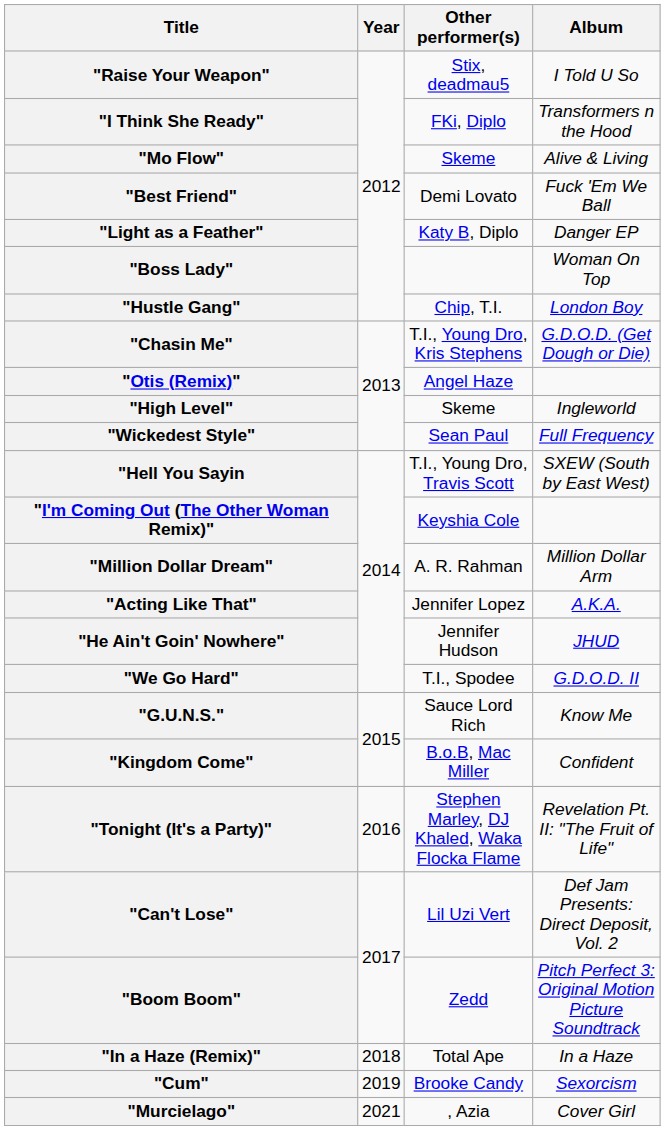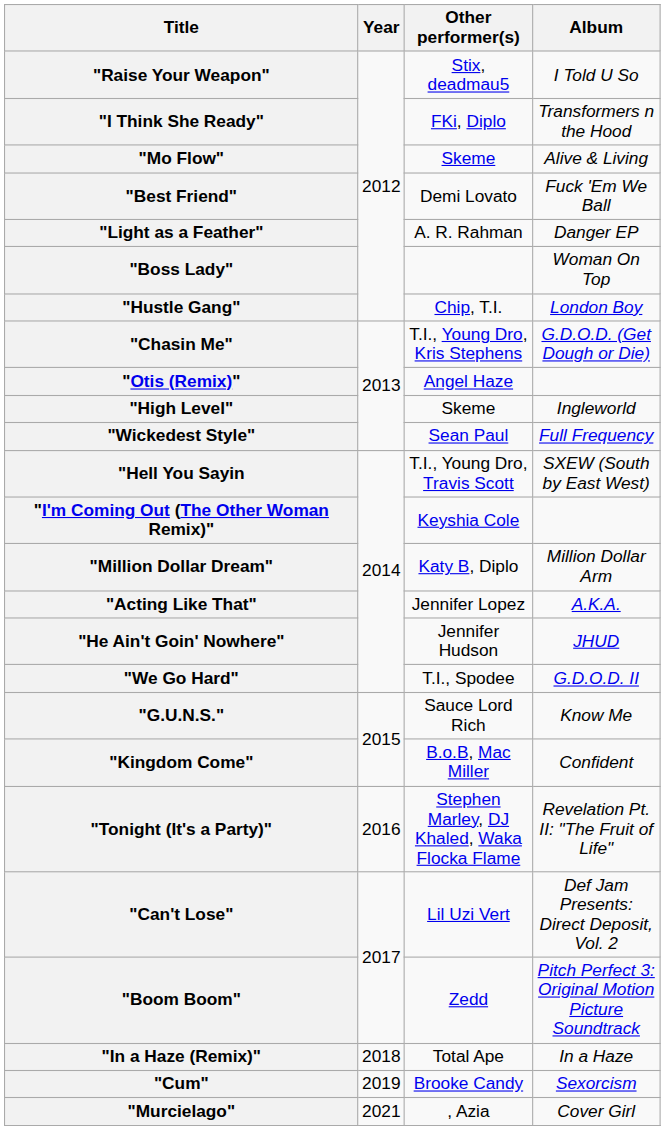 <table class="wikitable plainrowheaders" style="text-align:center;">
 <tr>
 <th scope="col" style="width:20em;">Title</th>
 <th scope="col">Year</th>
 <th scope="col">Other performer(s)</th>
 <th scope="col">Album</th>
 </tr>
 <tr>
 <th scope="row">"Raise Your Weapon"</th>
 <td rowspan="7">2012</td>
 <td><a href='#'>Stix</a>, <a href='#'>deadmau5</a></td>
 <td><em>I Told U So</em></td>
 </tr>
 <tr>
 <th scope="row">"I Think She Ready"</th>
 <td><a href='#'>FKi</a>, <a href='#'>Diplo</a></td>
 <td><em>Transformers n the Hood</em></td>
 </tr>
 <tr>
 <th scope="row">"Mo Flow"</th>
 <td><a href='#'>Skeme</a></td>
 <td><em>Alive & Living</em></td>
 </tr>
 <tr>
 <th scope="row">"Best Friend"</th>
 <td>Demi Lovato</td>
 <td><em>Fuck 'Em We Ball</em></td>
 </tr>
 <tr>
 <th scope="row">"Light as a Feather"</th>
-<td><a href='#'>Katy B</a>, Diplo</td>
+<td>A. R. Rahman</td>
 <td><em>Danger EP</em></td>
 </tr>
 <tr>
 <th scope="row">"Boss Lady"</th>
 <td></td>
 <td><em>Woman On Top</em></td>
 </tr>
 <tr>
 <th scope="row">"Hustle Gang"</th>
 <td><a href='#'>Chip</a>, T.I.</td>
 <td><em><a href='#'>London Boy</a></em></td>
 </tr>
 <tr>
 <th scope="row">"Chasin Me"</th>
 <td rowspan="4">2013</td>
 <td>T.I., <a href='#'>Young Dro</a>, <a href='#'>Kris Stephens</a></td>
 <td><em><a href='#'>G.D.O.D. (Get Dough or Die)</a></em></td>
 </tr>
 <tr>
 <th scope="row">"<a href='#'>Otis (Remix)</a>"</th>
 <td><a href='#'>Angel Haze</a></td>
 <td></td>
 </tr>
 <tr>
 <th scope="row">"High Level"</th>
 <td>Skeme</td>
 <td><em>Ingleworld</em></td>
 </tr>
 <tr>
 <th scope="row">"Wickedest Style"</th>
 <td><a href='#'>Sean Paul</a></td>
 <td><em><a href='#'>Full Frequency</a></em></td>
 </tr>
 <tr>
 <th scope="row">"Hell You Sayin</th>
 <td rowspan="6">2014</td>
 <td>T.I., Young Dro, <a href='#'>Travis Scott</a></td>
 <td><em>SXEW (South by East West)</em></td>
 </tr>
 <tr>
 <th scope="row">"<a href='#'>I'm Coming Out</a> (<a href='#'>The Other Woman</a> Remix)"</th>
 <td><a href='#'>Keyshia Cole</a></td>
 <td></td>
 </tr>
 <tr>
 <th scope="row">"Million Dollar Dream"</th>
-<td>A. R. Rahman</td>
+<td><a href='#'>Katy B</a>, Diplo</td>
 <td><em>Million Dollar Arm</em></td>
 </tr>
 <tr>
 <th scope="row">"Acting Like That"</th>
 <td>Jennifer Lopez</td>
 <td><em><a href='#'>A.K.A.</a></em></td>
 </tr>
 <tr>
 <th scope="row">"He Ain't Goin' Nowhere"</th>
 <td>Jennifer Hudson</td>
 <td><em><a href='#'>JHUD</a></em></td>
 </tr>
 <tr>
 <th scope="row">"We Go Hard"</th>
 <td>T.I., Spodee</td>
 <td><em><a href='#'>G.D.O.D. II</a></em></td>
 </tr>
 <tr>
 <th scope="row">"G.U.N.S."</th>
 <td rowspan="2">2015</td>
 <td>Sauce Lord Rich</td>
 <td><em>Know Me</em></td>
 </tr>
 <tr>
 <th scope="row">"Kingdom Come"</th>
 <td><a href='#'>B.o.B</a>, <a href='#'>Mac Miller</a></td>
 <td><em>Confident</em></td>
 </tr>
 <tr>
 <th scope="row">"Tonight (It's a Party)"</th>
 <td>2016</td>
 <td><a href='#'>Stephen Marley</a>, <a href='#'>DJ Khaled</a>, <a href='#'>Waka Flocka Flame</a></td>
 <td><em>Revelation Pt. II: "The Fruit of Life"</em></td>
 </tr>
 <tr>
 <th scope="row">"Can't Lose"</th>
 <td rowspan="2">2017</td>
 <td><a href='#'>Lil Uzi Vert</a></td>
 <td><em>Def Jam Presents: Direct Deposit, Vol. 2</em></td>
 </tr>
 <tr>
 <th scope="row">"Boom Boom"</th>
 <td><a href='#'>Zedd</a></td>
 <td><em><a href='#'>Pitch Perfect 3: Original Motion Picture Soundtrack</a></em></td>
 </tr>
 <tr>
 <th scope="row">"In a Haze (Remix)"</th>
 <td>2018</td>
 <td>Total Ape</td>
 <td><em>In a Haze</em></td>
 </tr>
 <tr>
 <th scope="row">"Cum"</th>
 <td>2019</td>
 <td><a href='#'>Brooke Candy</a></td>
 <td><em><a href='#'>Sexorcism</a></em></td>
 </tr>
 <tr>
 <th scope="row">"Murcielago"</th>
 <td>2021</td>
 <td>, Azia</td>
 <td><em>Cover Girl</em></td>
 </tr>
 <tr>
 </tr>
 </table>
